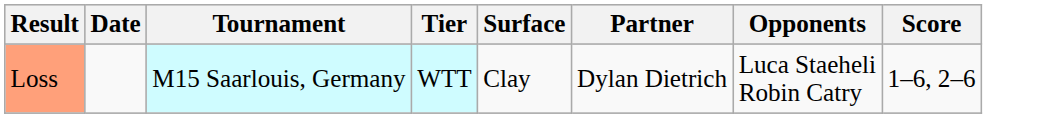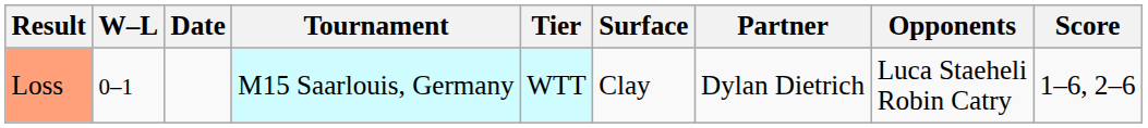 <table class="wikitable">
 <tr>
 <th>Result</th>
+<th class="unsortable">W–L</th>
 <th>Date</th>
 <th>Tournament</th>
 <th>Tier</th>
 <th>Surface</th>
 <th>Partner</th>
 <th>Opponents</th>
 <th class="unsortable">Score</th>
 </tr>
 <tr>
 <td bgcolor=ffa07a>Loss</td>
+<td><small>0–1</small></td>
 <td></td>
 <td bgcolor=cffcff>M15 Saarlouis, Germany</td>
 <td style="background:#cffcff;">WTT</td>
 <td>Clay</td>
 <td> Dylan Dietrich</td>
 <td> Luca Staeheli<br> Robin Catry</td>
 <td>1–6, 2–6</td>
 </tr>
 </table>
